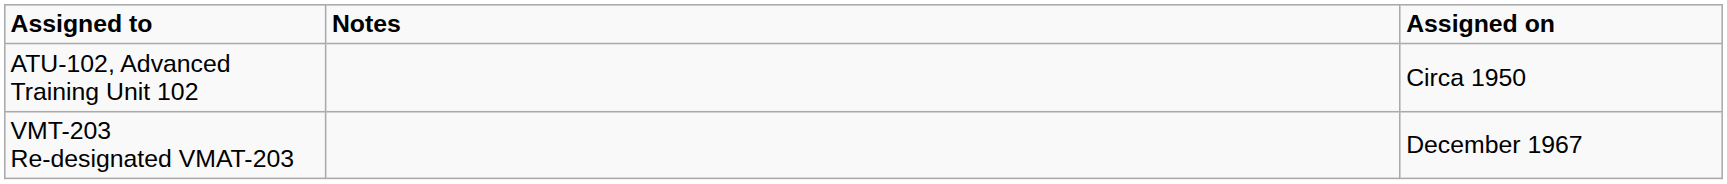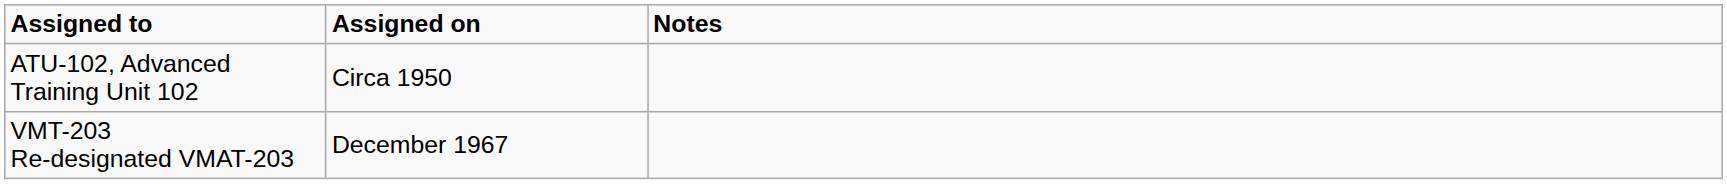 <table class="wikitable" style="width: 70%;">
 <tr>
 <td style="width: 200px;"><strong>Assigned to</strong></td>
+<td style="width: 200px;"><strong>Assigned on</strong></td>
 <td><strong>Notes</strong></td>
-<td style="width: 200px;"><strong>Assigned on</strong></td>
 </tr>
 <tr>
 <td>ATU-102, Advanced Training Unit 102</td>
+<td>Circa 1950</td>
 <td></td>
-<td>Circa 1950</td>
 </tr>
 <tr>
 <td>VMT-203<br>Re-designated VMAT-203</td>
+<td>December 1967</td>
 <td></td>
-<td>December 1967</td>
 </tr>
 </table>
